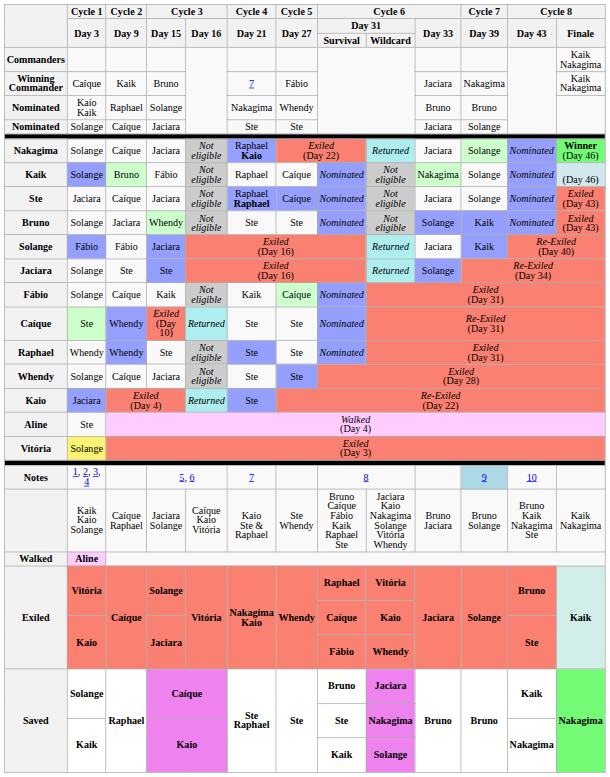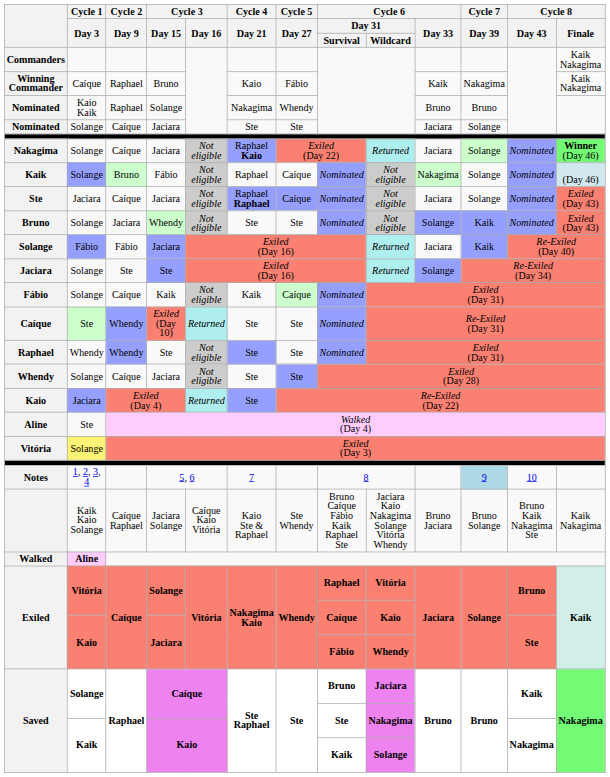 <table class="wikitable" style="width:100%; text-align:center; font-size:85%; line-height:13px;">
 <tr>
 <th rowspan=3 width=075></th>
 <th>Cycle 1</th>
 <th>Cycle 2</th>
 <th colspan=2>Cycle 3</th>
 <th>Cycle 4</th>
 <th>Cycle 5</th>
 <th colspan=3>Cycle 6</th>
 <th>Cycle 7</th>
 <th colspan=2>Cycle 8</th>
 </tr>
 <tr>
 <th rowspan=2 width=075>Day 3</th>
 <th rowspan=2 width=075>Day 9</th>
 <th rowspan=2 width=075>Day 15</th>
 <th rowspan=2 width=075>Day 16</th>
 <th rowspan=2 width=075>Day 21</th>
 <th rowspan=2 width=075>Day 27</th>
 <th colspan=2 width=150>Day 31</th>
 <th rowspan=2 width=075>Day 33</th>
 <th rowspan=2 width=075>Day 39</th>
 <th rowspan=2 width=075>Day 43</th>
 <th rowspan=2 width=075>Finale</th>
 </tr>
 <tr>
 <th width=075>Survival</th>
 <th width=075>Wildcard</th>
 </tr>
 <tr>
 <th>Commanders</th>
 <td><br></td>
 <td><br></td>
 <td><br></td>
 <td rowspan=4></td>
 <td><br></td>
 <td><br></td>
 <td rowspan=4 colspan=2></td>
 <td></td>
 <td><br></td>
 <td rowspan=4></td>
 <td>Kaik<br>Nakagima</td>
 </tr>
 <tr>
 <th>Winning<br>Commander</th>
 <td>Caíque</td>
+<td>Raphael</td>
+<td>Bruno</td>
+<td>Kaio</td>
+<td>Fábio</td>
 <td>Kaik</td>
-<td>Bruno</td>
-<td><a href='#'>7</a></td>
-<td>Fábio</td>
-<td>Jaciara</td>
 <td>Nakagima</td>
 <td>Kaik<br>Nakagima</td>
 </tr>
 <tr>
 <th>Nominated<br></th>
 <td>Kaio<br>Kaik</td>
 <td>Raphael</td>
 <td>Solange</td>
 <td>Nakagima</td>
 <td>Whendy</td>
 <td>Bruno</td>
 <td>Bruno</td>
 <td rowspan=2></td>
 </tr>
 <tr>
 <th>Nominated<br></th>
 <td>Solange</td>
 <td>Caíque</td>
 <td>Jaciara</td>
 <td>Ste</td>
 <td>Ste</td>
 <td>Jaciara</td>
 <td>Solange</td>
 </tr>
 <tr>
 <td colspan="13" bgcolor="000000"></td>
 </tr>
 <tr>
 <th>Nakagima</th>
 <td>Solange</td>
 <td>Caíque</td>
 <td>Jaciara</td>
 <td bgcolor="CCCCCC"><em>Not<br>eligible</em></td>
 <td bgcolor="959FFD">Raphael<br><strong>Kaio</strong></td>
 <td colspan="2" bgcolor="FA8072"><em>Exiled</em><br>(Day 22)</td>
 <td bgcolor="AFEEEE"><em>Returned</em></td>
 <td>Jaciara</td>
 <td bgcolor="CCFFCC">Solange</td>
 <td bgcolor="959FFD"><em>Nominated</em></td>
 <td bgcolor=73FB76><strong>Winner</strong><br>(Day 46)</td>
 </tr>
 <tr>
 <th>Kaik</th>
 <td bgcolor="959FFD">Solange</td>
 <td bgcolor="CCFFCC">Bruno</td>
 <td>Fábio</td>
 <td bgcolor="CCCCCC"><em>Not<br>eligible</em></td>
 <td>Raphael</td>
 <td>Caíque</td>
 <td bgcolor="959FFD"><em>Nominated</em></td>
 <td bgcolor="CCCCCC"><em>Not<br>eligible</em></td>
 <td bgcolor="CCFFCC">Nakagima</td>
 <td>Solange</td>
 <td bgcolor="959FFD"><em>Nominated</em></td>
 <td bgcolor=D1E8EF><br>(Day 46)</td>
 </tr>
 <tr>
 <th>Ste</th>
 <td>Jaciara</td>
 <td>Caíque</td>
 <td>Jaciara</td>
 <td bgcolor="CCCCCC"><em>Not<br>eligible</em></td>
 <td bgcolor="959FFD">Raphael<br><strong>Raphael</strong></td>
 <td bgcolor="959FFD">Caíque</td>
 <td bgcolor="959FFD"><em>Nominated</em></td>
 <td bgcolor="CCCCCC"><em>Not<br>eligible</em></td>
 <td>Jaciara</td>
 <td>Solange</td>
 <td bgcolor="959FFD"><em>Nominated</em></td>
 <td bgcolor=FA8072 colspan=1><em>Exiled</em><br>(Day 43)</td>
 </tr>
 <tr>
 <th>Bruno</th>
 <td>Solange</td>
 <td>Jaciara</td>
 <td bgcolor=CCFFCC>Whendy</td>
 <td bgcolor=CCCCCC><em>Not<br>eligible</em></td>
 <td>Ste</td>
 <td>Ste</td>
 <td bgcolor=959FFD><em>Nominated</em></td>
 <td bgcolor=CCCCCC><em>Not<br>eligible</em></td>
 <td bgcolor=959FFD>Solange</td>
 <td bgcolor=959FFD>Kaik</td>
 <td bgcolor=959FFD><em>Nominated</em></td>
 <td bgcolor=FA8072 colspan=1><em>Exiled</em><br>(Day 43)</td>
 </tr>
 <tr>
 <th>Solange</th>
 <td bgcolor=959FFD>Fábio</td>
 <td>Fábio</td>
 <td bgcolor=959FFD>Jaciara</td>
 <td bgcolor=FA8072 colspan=4><em>Exiled</em><br>(Day 16)</td>
 <td bgcolor=AFEEEE><em>Returned</em></td>
 <td>Jaciara</td>
 <td bgcolor=959FFD>Kaik</td>
 <td bgcolor=FA8072 colspan=2><em>Re-Exiled</em><br>(Day 40)</td>
 </tr>
 <tr>
 <th>Jaciara</th>
 <td>Solange</td>
 <td>Ste</td>
 <td bgcolor=959FFD>Ste</td>
 <td bgcolor=FA8072 colspan=4><em>Exiled</em><br>(Day 16)</td>
 <td bgcolor=AFEEEE><em>Returned</em></td>
 <td bgcolor=959FFD>Solange</td>
 <td bgcolor=FA8072 colspan=3><em>Re-Exiled</em><br>(Day 34)</td>
 </tr>
 <tr>
 <th>Fábio</th>
 <td>Solange</td>
 <td>Caíque</td>
 <td>Kaik</td>
 <td bgcolor=CCCCCC><em>Not<br>eligible</em></td>
 <td>Kaik</td>
 <td bgcolor=CCFFCC>Caíque</td>
 <td bgcolor=959FFD><em>Nominated</em></td>
 <td bgcolor=FA8072 colspan=5><em>Exiled</em><br>(Day 31)</td>
 </tr>
 <tr>
 <th>Caíque</th>
 <td bgcolor=CCFFCC>Ste</td>
 <td bgcolor=959FFD>Whendy</td>
 <td bgcolor=FA8072 colspan=1><em>Exiled</em><br>(Day 10)</td>
 <td bgcolor=AFEEEE><em>Returned</em></td>
 <td>Ste</td>
 <td>Ste</td>
 <td bgcolor=959FFD><em>Nominated</em></td>
 <td bgcolor=FA8072 colspan=5><em>Re-Exiled</em><br>(Day 31)</td>
 </tr>
 <tr>
 <th>Raphael</th>
 <td>Whendy</td>
 <td bgcolor=959FFD>Whendy</td>
 <td>Ste</td>
 <td bgcolor=CCCCCC><em>Not<br>eligible</em></td>
 <td bgcolor=959FFD>Ste</td>
 <td>Ste</td>
 <td bgcolor=959FFD><em>Nominated</em></td>
 <td bgcolor=FA8072 colspan=5><em>Exiled</em><br>(Day 31)</td>
 </tr>
 <tr>
 <th>Whendy</th>
 <td>Solange</td>
 <td>Caíque</td>
 <td>Jaciara</td>
 <td bgcolor=CCCCCC><em>Not<br>eligible</em></td>
 <td>Ste</td>
 <td bgcolor=959FFD>Ste</td>
 <td bgcolor=FA8072 colspan=6><em>Exiled</em><br>(Day 28)</td>
 </tr>
 <tr>
 <th>Kaio</th>
 <td bgcolor=959FFD>Jaciara</td>
 <td bgcolor=FA8072 colspan=2><em>Exiled</em><br>(Day 4)</td>
 <td bgcolor=AFEEEE><em>Returned</em></td>
 <td bgcolor=959FFD>Ste</td>
 <td bgcolor=FA8072 colspan=7><em>Re-Exiled</em><br>(Day 22)</td>
 </tr>
 <tr>
 <th>Aline</th>
 <td>Ste</td>
 <td bgcolor=FFCCFF colspan=12><em>Walked</em><br>(Day 4)</td>
 </tr>
 <tr>
 <th>Vitória</th>
 <td bgcolor=FBF373>Solange</td>
 <td bgcolor=FA8072 colspan=11><em>Exiled</em><br>(Day 3)</td>
 </tr>
 <tr>
 <td colspan="14" bgcolor="000000"></td>
 </tr>
 <tr>
 <th>Notes</th>
 <td><a href='#'>1</a>, <a href='#'>2</a>, <a href='#'>3</a>, <a href='#'>4</a></td>
 <td></td>
 <td colspan=2><a href='#'>5</a>, <a href='#'>6</a></td>
 <td><a href='#'>7</a></td>
 <td></td>
 <td colspan=2><a href='#'>8</a></td>
 <td></td>
 <td style="background: lightblue;"><a href='#'>9</a></td>
 <td><a href='#'>10</a></td>
 <td></td>
 </tr>
 <tr>
 <th></th>
 <td>Kaik<br>Kaio<br>Solange</td>
 <td>Caíque<br>Raphael</td>
 <td>Jaciara<br>Solange</td>
 <td>Caíque<br>Kaio<br>Vitória</td>
 <td><br>Kaio<br>Ste &<br>Raphael</td>
 <td>Ste<br>Whendy</td>
 <td>Bruno<br>Caíque<br>Fábio<br>Kaik<br>Raphael<br>Ste</td>
 <td>Jaciara<br>Kaio<br>Nakagima<br>Solange<br>Vitória<br>Whendy</td>
 <td>Bruno<br>Jaciara</td>
 <td>Bruno<br>Solange</td>
 <td>Bruno<br>Kaik<br>Nakagima<br>Ste</td>
 <td>Kaik<br>Nakagima</td>
 </tr>
 <tr>
 <th>Walked</th>
 <td bgcolor=FFCCFF><strong>Aline</strong></td>
 <td colspan=11></td>
 </tr>
 <tr>
 <th style="height:120px" rowspan=4>Exiled</th>
 <td style="height:60px" rowspan=2 bgcolor=FA8072><strong>Vitória</strong><br></td>
 <td style="height:120px" rowspan=4 bgcolor=FA8072><strong>Caíque</strong><br></td>
 <td style="height:60px" rowspan=2 bgcolor=FA8072><strong>Solange</strong><br></td>
 <td style="height:120px" rowspan=4 bgcolor=FA8072><strong>Vitória</strong><br></td>
 <td style="height:120px" rowspan=4 bgcolor=FA8072><strong>Nakagima</strong><br><strong>Kaio</strong><br></td>
 <td style="height:120px" rowspan=4 bgcolor=FA8072><strong>Whendy</strong><br></td>
 <td style="height:40px" rowspan=1 bgcolor=FA8072><strong>Raphael</strong><br></td>
 <td style="height:40px" rowspan=1 bgcolor=FA8072><strong>Vitória</strong><br></td>
 <td style="height:120px" rowspan=4 bgcolor=FA8072><strong>Jaciara</strong><br></td>
 <td style="height:120px" rowspan=4 bgcolor=FA8072><strong>Solange</strong><br></td>
 <td style="height:60px" rowspan=2 bgcolor=FA8072><strong>Bruno</strong><br></td>
 <td style="height:120px" rowspan=4 bgcolor=D1EFE8><strong>Kaik</strong><br></td>
 </tr>
 <tr>
 <td style="height:40px" rowspan=2 bgcolor=FA8072><strong>Caíque</strong><br></td>
 <td style="height:40px" rowspan=2 bgcolor=FA8072><strong>Kaio</strong><br></td>
 </tr>
 <tr>
 <td style="height:60px" rowspan=2 bgcolor=FA8072><strong>Kaio</strong><br></td>
 <td style="height:60px" rowspan=2 bgcolor=FA8072><strong>Jaciara</strong><br></td>
 <td style="height:60px" rowspan=2 bgcolor=FA8072><strong>Ste</strong><br></td>
 </tr>
 <tr>
 <td style="height:40px" rowspan=1 bgcolor=FA8072><strong>Fábio</strong><br></td>
 <td style="height:40px" rowspan=1 bgcolor=FA8072><strong>Whendy</strong><br></td>
 </tr>
 <tr>
 <th style="height:120px" rowspan=4>Saved</th>
 <td style="height:60px" rowspan=2 bgcolor=FFFFFF><strong>Solange</strong><br></td>
 <td style="height:120px" rowspan=4 bgcolor=FFFFFF><strong>Raphael</strong><br></td>
 <td style="height:60px" rowspan=2 colspan=2 bgcolor=EE82EE><strong>Caíque</strong><br></td>
 <td style="height:120px" rowspan=4 bgcolor=FFFFFF><strong>Ste</strong><br><strong>Raphael</strong><br></td>
 <td style="height:120px" rowspan=4 bgcolor=FFFFFF><strong>Ste</strong><br></td>
 <td style="height:40px" rowspan=1 bgcolor=FFFFFF><strong>Bruno</strong><br></td>
 <td style="height:40px" rowspan=1 bgcolor=EE82EE><strong>Jaciara</strong><br></td>
 <td style="height:120px" rowspan=4 bgcolor=FFFFFF><strong>Bruno</strong><br></td>
 <td style="height:120px" rowspan=4 bgcolor=FFFFFF><strong>Bruno</strong><br></td>
 <td style="height:60px" rowspan=2 bgcolor=FFFFFF><strong>Kaik</strong><br></td>
 <td style="height:120px" rowspan=4 bgcolor=73FB76><strong>Nakagima</strong><br></td>
 </tr>
 <tr>
 <td style="height:40px" rowspan=2 bgcolor=FFFFFF><strong>Ste </strong><br></td>
 <td style="height:40px" rowspan=2 bgcolor=EE82EE><strong>Nakagima</strong><br></td>
 </tr>
 <tr>
 <td style="height:60px" rowspan=2 bgcolor=FFFFFF><strong>Kaik</strong><br></td>
 <td style="height:60px" rowspan=2 colspan=2 bgcolor=EE82EE><strong>Kaio</strong><br></td>
 <td style="height:60px" rowspan=2 bgcolor=FFFFFF><strong>Nakagima</strong><br></td>
 </tr>
 <tr>
 <td style="height:40px" rowspan=1 bgcolor=FFFFFF><strong>Kaik</strong><br></td>
 <td style="height:40px" rowspan=1 bgcolor=EE82EE><strong>Solange</strong><br></td>
 </tr>
 </table>
